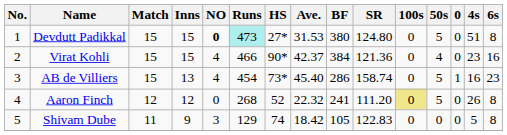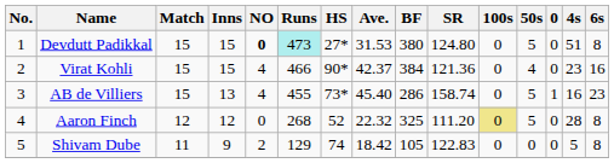 <table class="wikitable sortable" style="text-align: center;">
 <tr>
 <th>No.</th>
 <th>Name</th>
 <th>Match</th>
 <th>Inns</th>
 <th>NO</th>
 <th>Runs</th>
 <th>HS</th>
 <th>Ave.</th>
 <th>BF</th>
 <th>SR</th>
 <th>100s</th>
 <th>50s</th>
 <th>0</th>
 <th>4s</th>
 <th>6s</th>
 </tr>
 <tr>
 <td>1</td>
 <td><a href='#'>Devdutt Padikkal</a></td>
 <td>15</td>
 <td>15</td>
 <td><strong>0</strong></td>
 <td style="background: paleturquoise;">473</td>
 <td>27*</td>
 <td>31.53</td>
 <td>380</td>
 <td>124.80</td>
 <td>0</td>
 <td>5</td>
 <td>0</td>
 <td>51</td>
 <td>8</td>
 </tr>
 <tr>
 <td>2</td>
 <td><a href='#'>Virat Kohli</a></td>
 <td>15</td>
 <td>15</td>
 <td>4</td>
 <td>466</td>
 <td>90*</td>
 <td>42.37</td>
 <td>384</td>
 <td>121.36</td>
 <td>0</td>
 <td>4</td>
 <td>0</td>
 <td>23</td>
 <td>16</td>
 </tr>
 <tr>
 <td>3</td>
 <td><a href='#'>AB de Villiers</a></td>
 <td>15</td>
 <td>13</td>
 <td>4</td>
-<td>454</td>
+<td>455</td>
 <td>73*</td>
 <td>45.40</td>
 <td>286</td>
 <td>158.74</td>
 <td>0</td>
 <td>5</td>
 <td>1</td>
 <td>16</td>
 <td>23</td>
 </tr>
 <tr>
 <td>4</td>
 <td><a href='#'>Aaron Finch</a></td>
 <td>12</td>
 <td>12</td>
 <td>0</td>
 <td>268</td>
 <td>52</td>
 <td>22.32</td>
-<td>241</td>
+<td>325</td>
 <td>111.20</td>
 <td style="background: khaki;">0</td>
 <td>5</td>
 <td>0</td>
-<td>26</td>
+<td>28</td>
 <td>8</td>
 </tr>
 <tr>
 <td>5</td>
 <td><a href='#'>Shivam Dube</a></td>
 <td>11</td>
 <td>9</td>
-<td>3</td>
+<td>2</td>
 <td>129</td>
 <td>74</td>
 <td>18.42</td>
 <td>105</td>
 <td>122.83</td>
 <td>0</td>
 <td>0</td>
 <td>0</td>
 <td>5</td>
 <td>8</td>
 </tr>
 <tr>
 </tr>
 </table>
